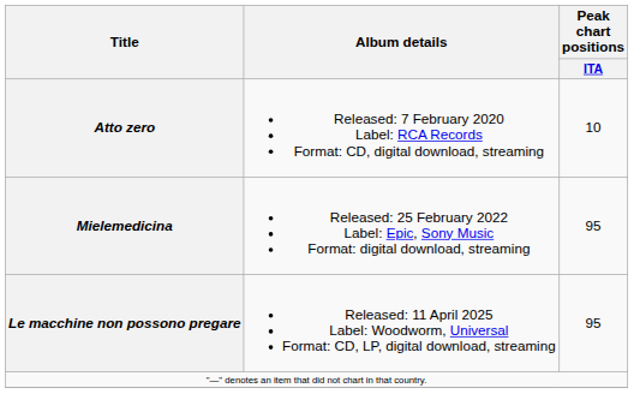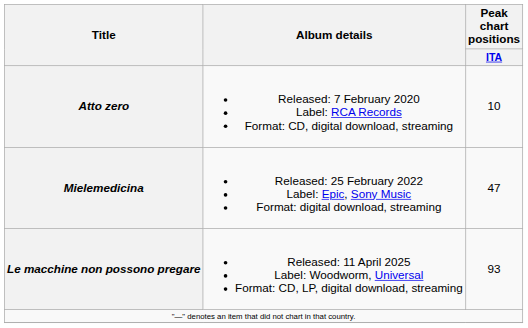 <table class="wikitable plainrowheaders" style="text-align:center;">
 <tr>
 <th scope="col" rowspan="2">Title</th>
 <th scope="col" rowspan="2">Album details</th>
 <th scope="col" colspan="1">Peak chart positions</th>
 </tr>
 <tr>
 <th scope="col" style="width:3em;font-size:90%;"><a href='#'>ITA</a><br></th>
 </tr>
 <tr>
 <th scope="row"><em>Atto zero</em></th>
 <td><br><ul><li>Released: 7 February 2020</li><li>Label: <a href='#'>RCA Records</a></li><li>Format: CD, digital download, streaming</li></ul></td>
 <td>10</td>
 </tr>
 <tr>
 <th scope="row"><em>Mielemedicina</em></th>
 <td><br><ul><li>Released: 25 February 2022</li><li>Label: <a href='#'>Epic</a>, <a href='#'>Sony Music</a></li><li>Format: digital download, streaming</li></ul></td>
-<td>95</td>
+<td>47</td>
 </tr>
 <tr>
 <th scope="row"><em>Le macchine non possono pregare</em></th>
 <td><br><ul><li>Released: 11 April 2025</li><li>Label: Woodworm, <a href='#'>Universal</a></li><li>Format: CD, LP, digital download, streaming</li></ul></td>
-<td>95</td>
+<td>93</td>
 </tr>
 <tr>
 <td colspan="4" style="text-align:center; font-size:8pt;">"—" denotes an item that did not chart in that country.</td>
 </tr>
 <tr>
 </tr>
 </table>
